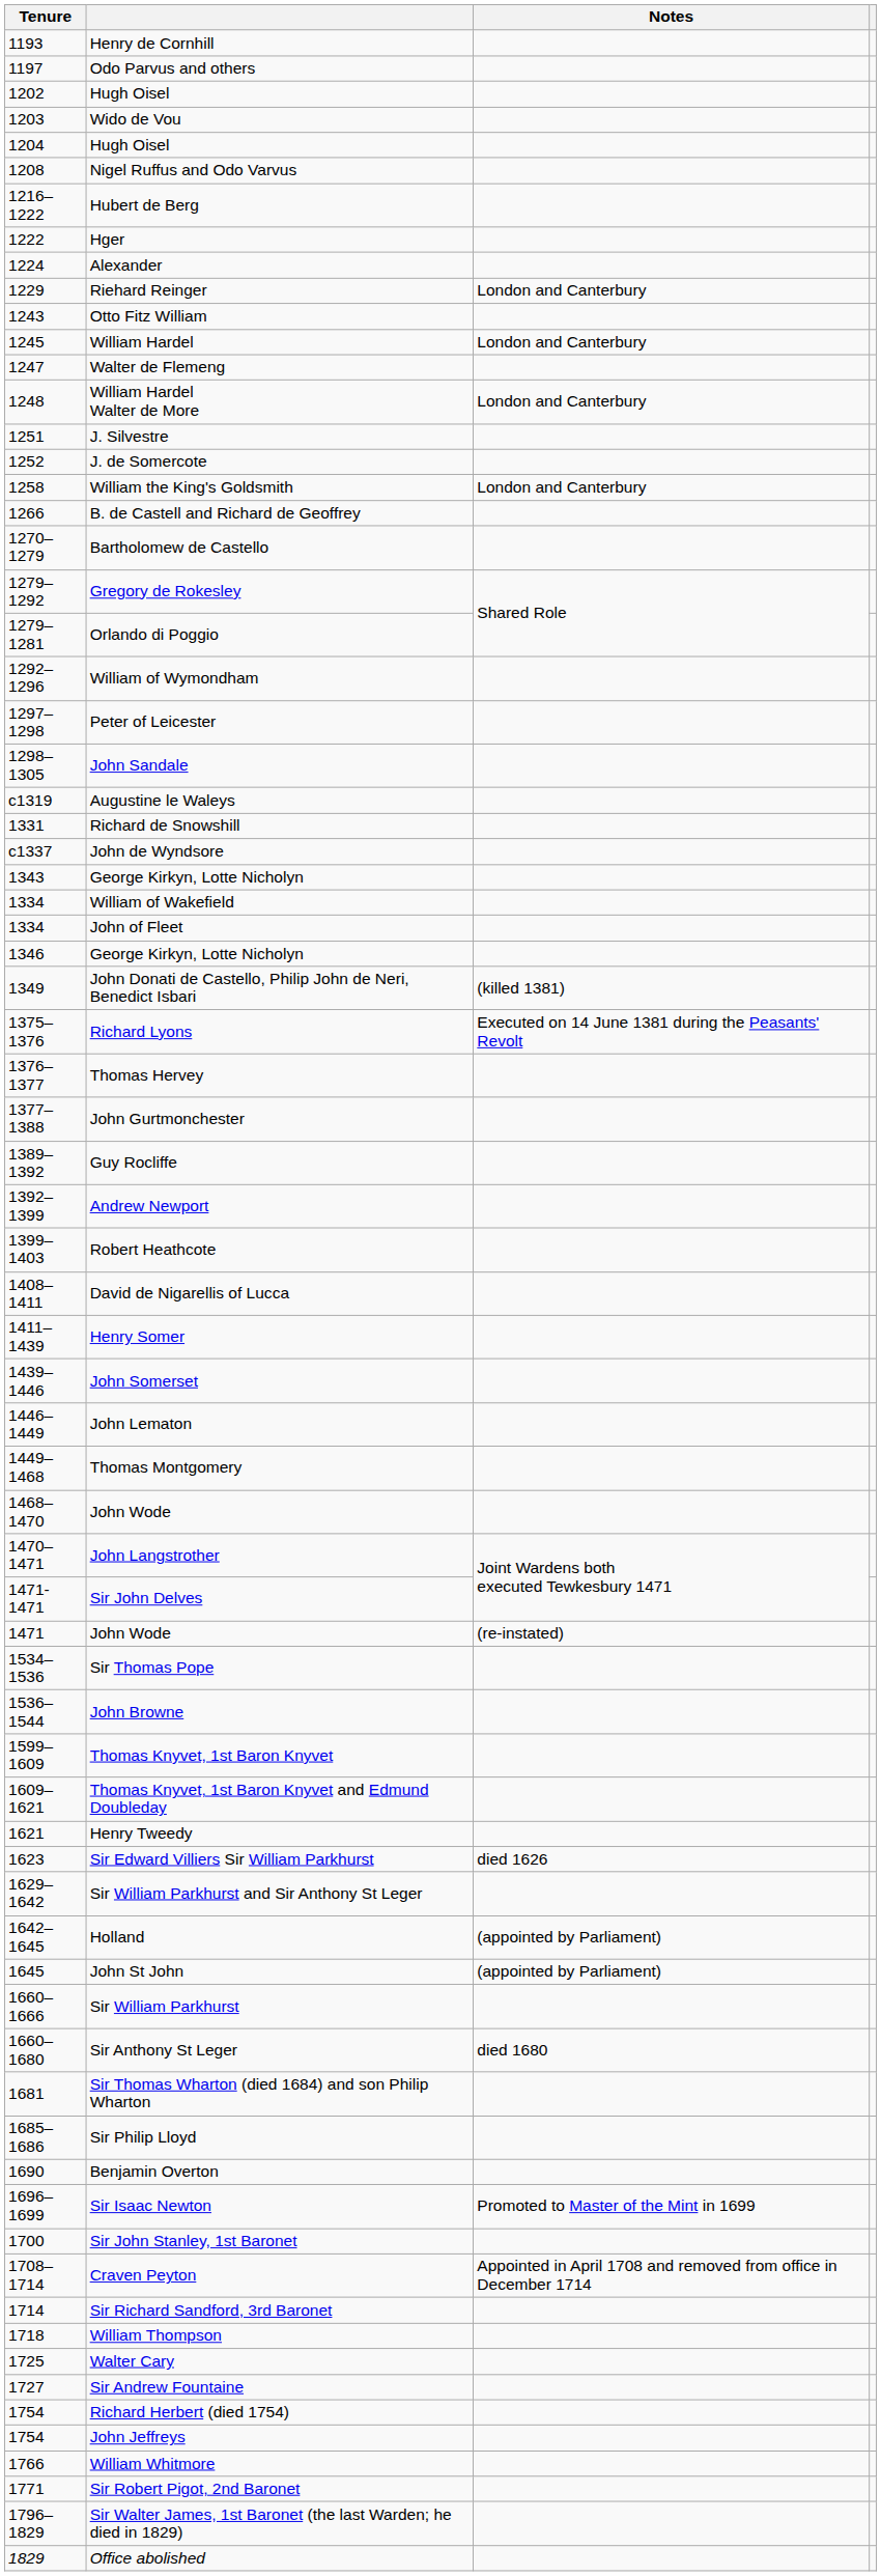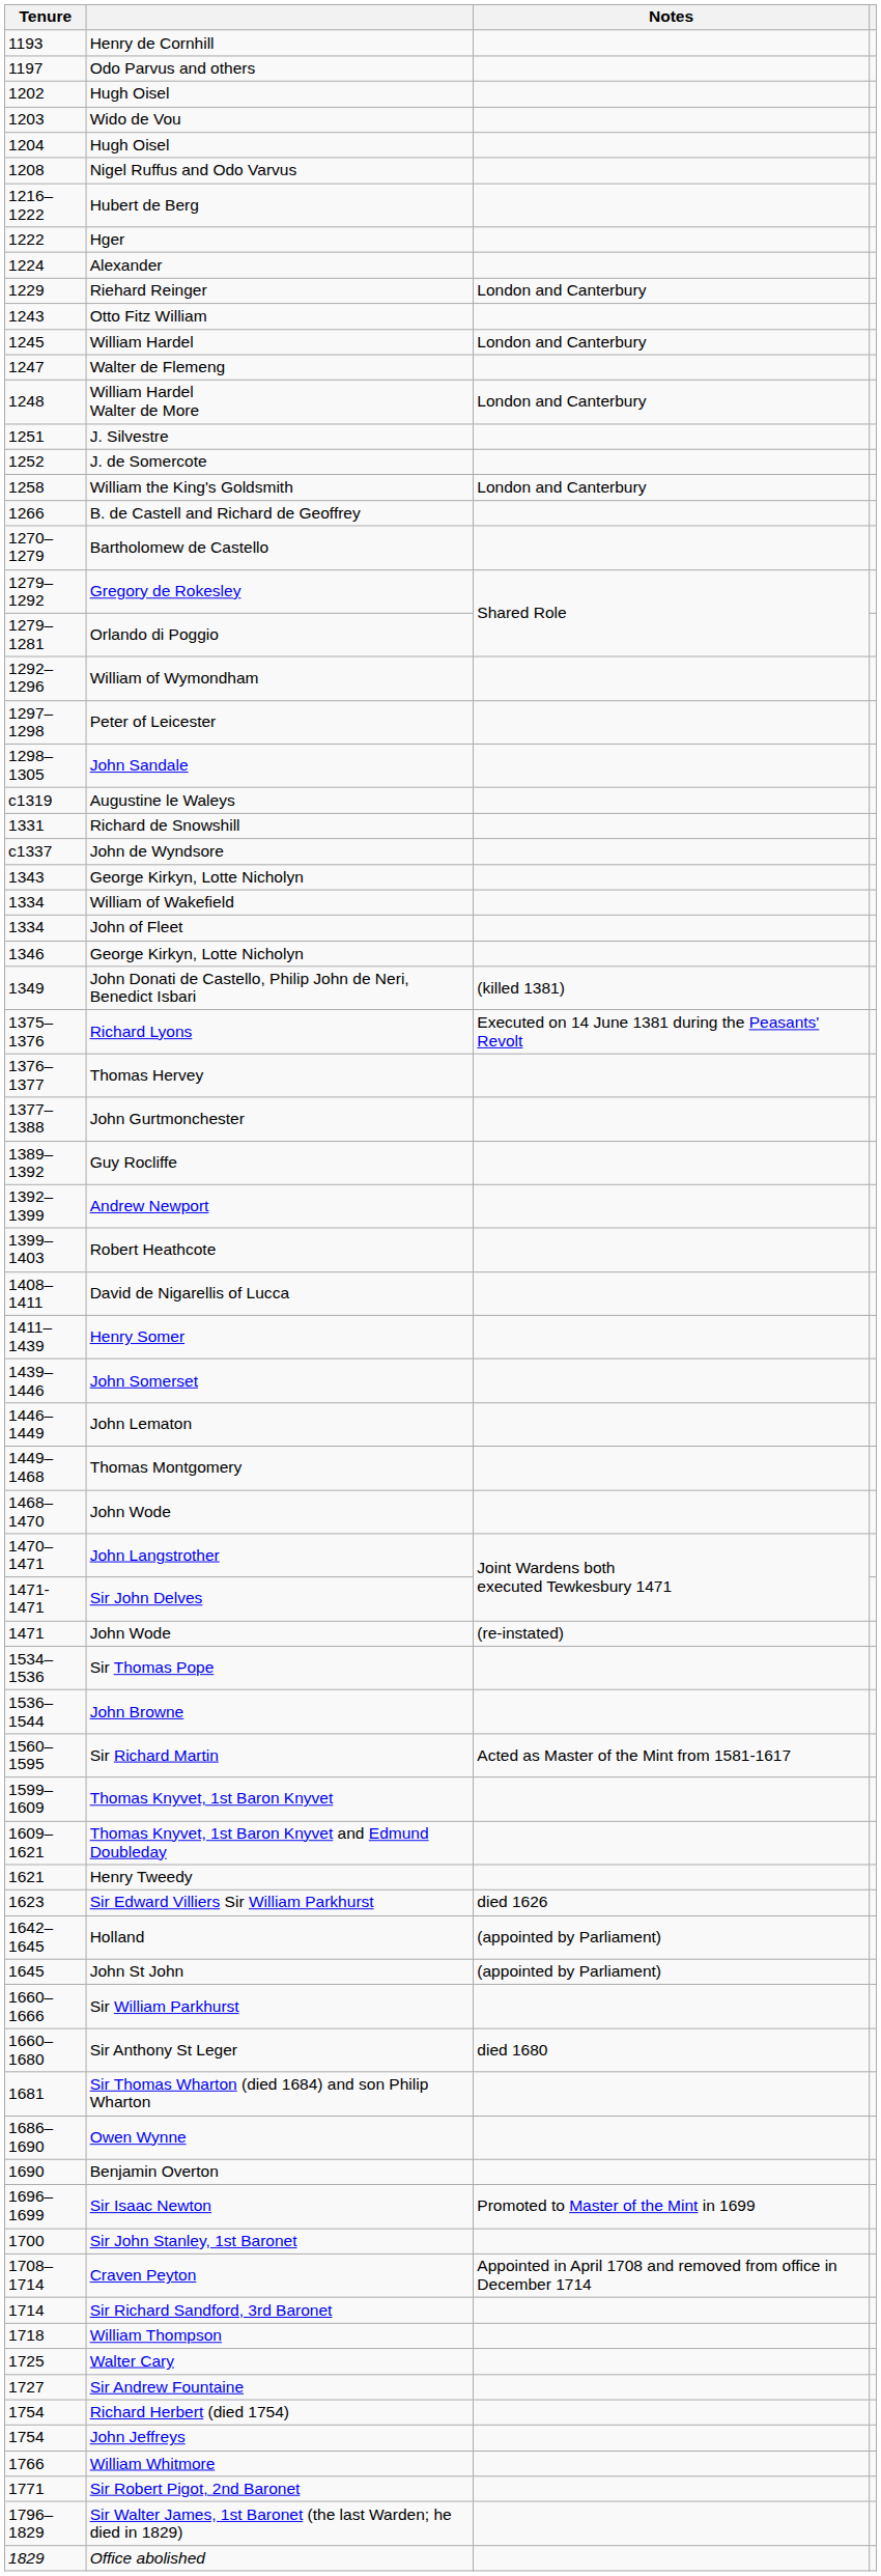 <table class="wikitable">
 <tr>
 <th>Tenure</th>
 <th></th>
 <th>Notes</th>
 <th></th>
 </tr>
 <tr>
 <td>1193</td>
 <td>Henry de Cornhill</td>
 <td></td>
 <td></td>
 </tr>
 <tr>
 <td>1197</td>
 <td>Odo Parvus and others</td>
 <td></td>
 <td></td>
 </tr>
 <tr>
 <td>1202</td>
 <td>Hugh Oisel</td>
 <td></td>
 <td></td>
 </tr>
 <tr>
 <td>1203</td>
 <td>Wido de Vou</td>
 <td></td>
 <td></td>
 </tr>
 <tr>
 <td>1204</td>
 <td>Hugh Oisel</td>
 <td></td>
 <td></td>
 </tr>
 <tr>
 <td>1208</td>
 <td>Nigel Ruffus and Odo Varvus</td>
 <td></td>
 <td></td>
 </tr>
 <tr>
 <td>1216–1222</td>
 <td>Hubert de Berg</td>
 <td></td>
 <td></td>
 </tr>
 <tr>
 <td>1222</td>
 <td>Hger</td>
 <td></td>
 <td></td>
 </tr>
 <tr>
 <td>1224</td>
 <td>Alexander</td>
 <td></td>
 <td></td>
 </tr>
 <tr>
 <td>1229</td>
 <td>Riehard Reinger</td>
 <td>London and Canterbury</td>
 <td></td>
 </tr>
 <tr>
 <td>1243</td>
 <td>Otto Fitz William</td>
 <td></td>
 <td></td>
 </tr>
 <tr>
 <td>1245</td>
 <td>William Hardel</td>
 <td>London and Canterbury</td>
 <td></td>
 </tr>
 <tr>
 <td>1247</td>
 <td>Walter de Flemeng</td>
 <td></td>
 <td></td>
 </tr>
 <tr>
 <td>1248</td>
 <td>William Hardel<br>Walter de More</td>
 <td>London and Canterbury</td>
 <td></td>
 </tr>
 <tr>
 <td>1251</td>
 <td>J. Silvestre</td>
 <td></td>
 <td></td>
 </tr>
 <tr>
 <td>1252</td>
 <td>J. de Somercote</td>
 <td></td>
 <td></td>
 </tr>
 <tr>
 <td>1258</td>
 <td>William the King's Goldsmith</td>
 <td>London and Canterbury</td>
 <td></td>
 </tr>
 <tr>
 <td>1266</td>
 <td>B. de Castell and Richard de Geoffrey</td>
 <td></td>
 <td></td>
 </tr>
 <tr>
 <td>1270–1279</td>
 <td>Bartholomew de Castello</td>
 <td></td>
 <td></td>
 </tr>
 <tr>
 <td>1279–1292</td>
 <td><a href='#'>Gregory de Rokesley</a></td>
 <td rowspan="2">Shared Role</td>
 <td></td>
 </tr>
 <tr>
 <td>1279–1281</td>
 <td>Orlando di Poggio</td>
 <td></td>
 </tr>
 <tr>
 <td>1292–1296</td>
 <td>William of Wymondham</td>
 <td></td>
 <td></td>
 </tr>
 <tr>
 <td>1297–1298</td>
 <td>Peter of Leicester</td>
 <td></td>
 <td></td>
 </tr>
 <tr>
 <td>1298–1305</td>
 <td><a href='#'>John Sandale</a></td>
 <td></td>
 <td></td>
 </tr>
 <tr>
 <td>c1319</td>
 <td>Augustine le Waleys</td>
 <td></td>
 <td></td>
 </tr>
 <tr n>
 <td>1331</td>
 <td>Richard de Snowshill</td>
 <td></td>
 <td></td>
 </tr>
 <tr>
 <td>c1337</td>
 <td>John de Wyndsore</td>
 <td></td>
 <td></td>
 </tr>
 <tr>
 <td>1343</td>
 <td>George Kirkyn, Lotte Nicholyn</td>
 <td></td>
 <td></td>
 </tr>
 <tr>
 <td>1334</td>
 <td>William of Wakefield</td>
 <td></td>
 <td></td>
 </tr>
 <tr>
 <td>1334</td>
 <td>John of Fleet</td>
 <td></td>
 <td></td>
 </tr>
 <tr>
 <td>1346</td>
 <td>George Kirkyn, Lotte Nicholyn</td>
 <td></td>
 <td></td>
 </tr>
 <tr>
 <td>1349</td>
 <td>John Donati de Castello, Philip John de Neri, Benedict Isbari</td>
 <td>(killed 1381)</td>
 <td></td>
 </tr>
 <tr>
 <td>1375–1376</td>
 <td><a href='#'>Richard Lyons</a></td>
 <td>Executed on 14 June 1381 during the <a href='#'>Peasants' Revolt</a></td>
 <td></td>
 </tr>
 <tr>
 <td>1376–1377</td>
 <td>Thomas Hervey</td>
 <td></td>
 <td></td>
 </tr>
 <tr>
 <td>1377–1388</td>
 <td>John Gurtmonchester</td>
 <td></td>
 <td></td>
 </tr>
 <tr>
 <td>1389–1392</td>
 <td>Guy Rocliffe</td>
 <td></td>
 <td></td>
 </tr>
 <tr>
 <td>1392–1399</td>
 <td><a href='#'>Andrew Newport</a></td>
 <td></td>
 <td></td>
 </tr>
 <tr>
 <td>1399–1403</td>
 <td>Robert Heathcote</td>
 <td></td>
 <td></td>
 </tr>
 <tr>
 <td>1408–1411</td>
 <td>David de Nigarellis of Lucca</td>
 <td></td>
 <td></td>
 </tr>
 <tr>
 <td>1411–1439</td>
 <td><a href='#'>Henry Somer</a></td>
 <td></td>
 <td></td>
 </tr>
 <tr>
 <td>1439–1446</td>
 <td><a href='#'>John Somerset</a></td>
 <td></td>
 <td></td>
 </tr>
 <tr>
 <td>1446–1449</td>
 <td>John Lematon</td>
 <td></td>
 <td></td>
 </tr>
 <tr>
 <td>1449–1468</td>
 <td>Thomas Montgomery</td>
 <td></td>
 <td></td>
 </tr>
 <tr>
 <td>1468–1470</td>
 <td>John Wode</td>
 <td></td>
 <td></td>
 </tr>
 <tr>
 <td>1470–1471</td>
 <td><a href='#'>John Langstrother</a></td>
 <td rowspan="2">Joint Wardens both<br>executed Tewkesbury 1471</td>
 <td></td>
 </tr>
 <tr>
 <td>1471-1471</td>
 <td><a href='#'>Sir John Delves</a></td>
 <td></td>
 </tr>
 <tr>
 <td>1471</td>
 <td>John Wode</td>
 <td>(re-instated)</td>
 <td></td>
 </tr>
 <tr>
 <td>1534–1536</td>
 <td>Sir <a href='#'>Thomas Pope</a></td>
 <td></td>
 <td></td>
 </tr>
 <tr>
 <td>1536–1544</td>
 <td><a href='#'>John Browne</a></td>
 <td></td>
 <td></td>
 </tr>
 <tr>
+<td>1560–1595</td>
+<td>Sir <a href='#'>Richard Martin</a></td>
+<td>Acted as Master of the Mint from 1581-1617</td>
+<td></td>
+</tr>
+<tr>
 <td>1599–1609</td>
 <td><a href='#'>Thomas Knyvet, 1st Baron Knyvet</a></td>
 <td></td>
 <td></td>
 </tr>
 <tr>
 <td>1609–1621</td>
 <td><a href='#'>Thomas Knyvet, 1st Baron Knyvet</a> and <a href='#'>Edmund Doubleday</a></td>
 <td></td>
 <td></td>
 </tr>
 <tr>
 <td>1621</td>
 <td>Henry Tweedy</td>
 <td></td>
 <td></td>
 </tr>
 <tr>
 <td>1623</td>
 <td><a href='#'>Sir Edward Villiers</a> Sir <a href='#'>William Parkhurst</a></td>
 <td>died 1626</td>
-<td></td>
-</tr>
-<tr>
-<td>1629–1642</td>
-<td>Sir <a href='#'>William Parkhurst</a> and Sir Anthony St Leger</td>
-<td></td>
 <td></td>
 </tr>
 <tr>
 <td>1642–1645</td>
 <td>Holland</td>
 <td>(appointed by Parliament)</td>
 <td></td>
 </tr>
 <tr>
 <td>1645</td>
 <td>John St John</td>
 <td>(appointed by Parliament)</td>
 <td></td>
 </tr>
 <tr>
 <td>1660–1666</td>
 <td>Sir <a href='#'>William Parkhurst</a></td>
 <td></td>
 <td></td>
 </tr>
 <tr>
 <td>1660–1680</td>
 <td>Sir Anthony St Leger</td>
 <td>died 1680</td>
 <td></td>
 </tr>
 <tr>
 <td>1681</td>
 <td><a href='#'>Sir Thomas Wharton</a> (died 1684) and son Philip Wharton</td>
 <td></td>
 <td></td>
 </tr>
 <tr>
-<td>1685–1686</td>
-<td>Sir Philip Lloyd</td>
+<td>1686–1690</td>
+<td><a href='#'>Owen Wynne</a></td>
 <td></td>
 <td></td>
 </tr>
 <tr>
 <td>1690</td>
 <td>Benjamin Overton</td>
 <td></td>
 <td></td>
 </tr>
 <tr>
 <td>1696–1699</td>
 <td><a href='#'>Sir Isaac Newton</a></td>
 <td>Promoted to <a href='#'>Master of the Mint</a> in 1699</td>
 <td></td>
 </tr>
 <tr>
 <td>1700</td>
 <td><a href='#'>Sir John Stanley, 1st Baronet</a></td>
 <td></td>
 <td></td>
 </tr>
 <tr>
 <td>1708–1714</td>
 <td><a href='#'>Craven Peyton</a></td>
 <td>Appointed in April 1708 and removed from office in December 1714</td>
 <td></td>
 </tr>
 <tr>
 <td>1714</td>
 <td><a href='#'>Sir Richard Sandford, 3rd Baronet</a></td>
 <td></td>
 <td></td>
 </tr>
 <tr>
 <td>1718</td>
 <td><a href='#'>William Thompson</a></td>
 <td></td>
 <td></td>
 </tr>
 <tr>
 <td>1725</td>
 <td><a href='#'>Walter Cary</a></td>
 <td></td>
 <td></td>
 </tr>
 <tr>
 <td>1727</td>
 <td><a href='#'>Sir Andrew Fountaine</a></td>
 <td></td>
 <td></td>
 </tr>
 <tr>
 <td>1754</td>
 <td><a href='#'>Richard Herbert</a> (died 1754)</td>
 <td></td>
 <td></td>
 </tr>
 <tr>
 <td>1754</td>
 <td><a href='#'>John Jeffreys</a></td>
 <td></td>
 <td></td>
 </tr>
 <tr>
 <td>1766</td>
 <td><a href='#'>William Whitmore</a></td>
 <td></td>
 <td></td>
 </tr>
 <tr>
 <td>1771</td>
 <td><a href='#'>Sir Robert Pigot, 2nd Baronet</a></td>
 <td></td>
 <td></td>
 </tr>
 <tr>
 <td>1796–1829</td>
 <td><a href='#'>Sir Walter James, 1st Baronet</a> (the last Warden; he died in 1829)</td>
 <td></td>
 <td></td>
 </tr>
 <tr>
 <td><em>1829</em></td>
 <td><em>Office abolished</em></td>
 <td></td>
 <td></td>
 </tr>
 </table>
